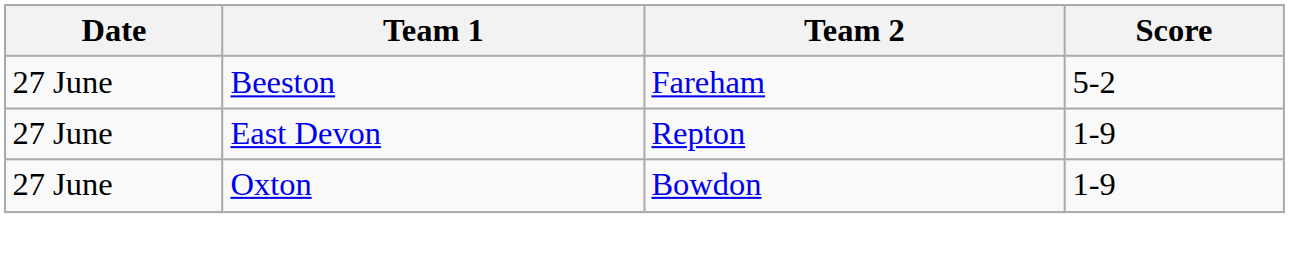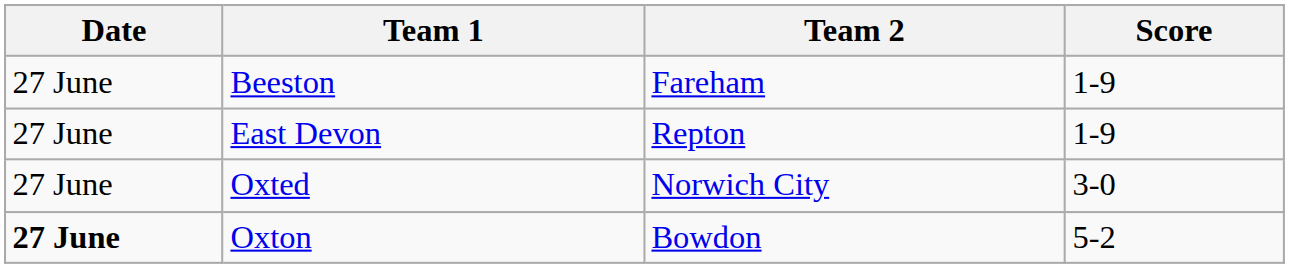 <table class="wikitable" style="font-size: 100%">
 <tr>
 <th width=100>Date</th>
 <th width=200>Team 1</th>
 <th width=200>Team 2</th>
 <th width=100>Score</th>
 </tr>
 <tr>
 <td>27 June</td>
 <td><a href='#'>Beeston</a></td>
 <td><a href='#'>Fareham</a></td>
-<td>5-2 </td>
+<td>1-9 </td>
 </tr>
 <tr>
 <td>27 June</td>
 <td><a href='#'>East Devon</a></td>
 <td><a href='#'>Repton</a></td>
 <td>1-9 </td>
 </tr>
 <tr>
 <td>27 June</td>
+<td><a href='#'>Oxted</a></td>
+<td><a href='#'>Norwich City</a></td>
+<td>3-0 </td>
+</tr>
+<tr>
+<td><strong>27 June</strong></td>
 <td><a href='#'>Oxton</a></td>
 <td><a href='#'>Bowdon</a></td>
-<td>1-9 </td>
+<td>5-2 </td>
 </tr>
 </table>
